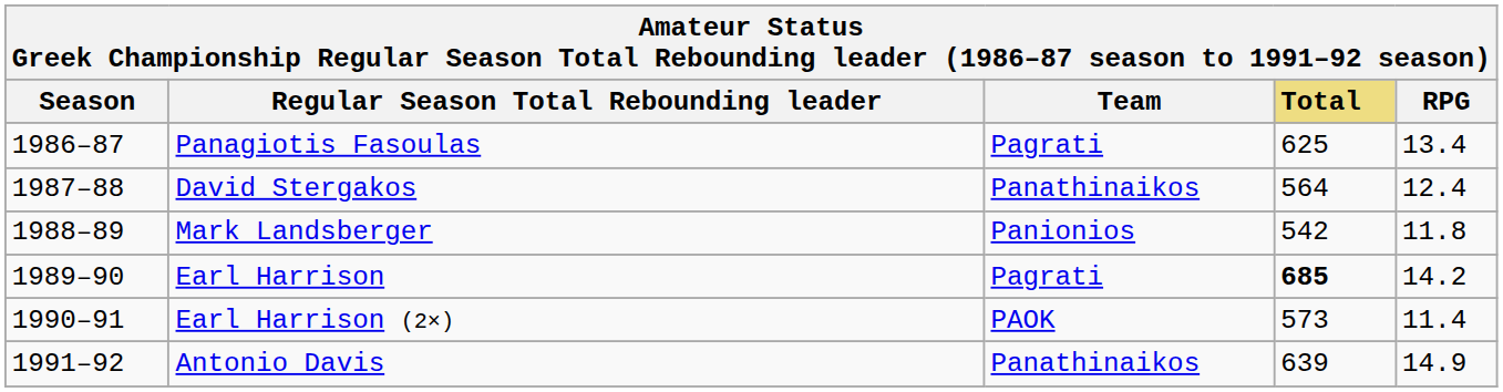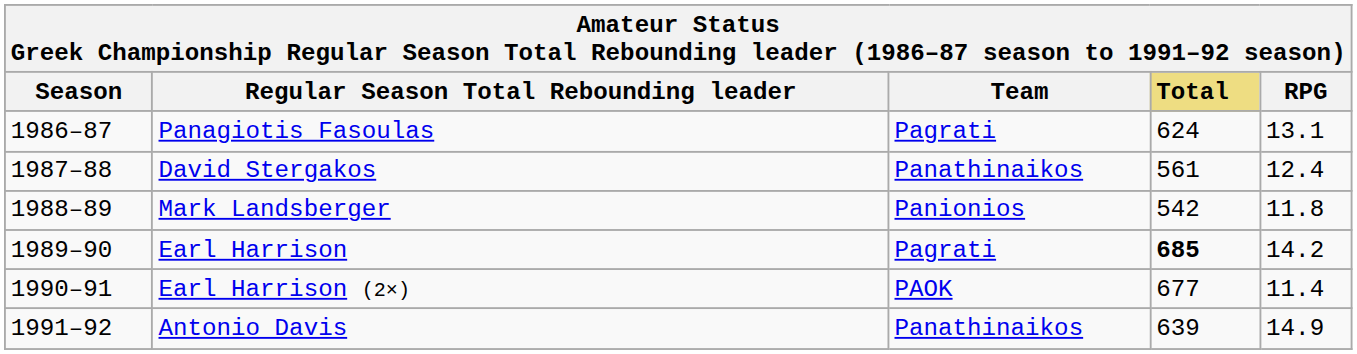 <table class="wikitable"  style="text-align:left;">
 <tr>
 <th colspan="5">Amateur Status<br>Greek Championship Regular Season Total Rebounding leader (1986–87 season to 1991–92 season)</th>
 </tr>
 <tr>
 <th>Season</th>
 <th>Regular Season Total Rebounding leader</th>
 <th>Team</th>
 <td style="background-color: #eedd82"><strong>Total</strong></td>
 <th>RPG</th>
 </tr>
 <tr>
 <td>1986–87</td>
 <td style="text-align:left"> <a href='#'>Panagiotis Fasoulas</a></td>
 <td><a href='#'>Pagrati</a></td>
-<td>625</td>
-<td>13.4</td>
+<td>624</td>
+<td>13.1</td>
 </tr>
 <tr>
 <td>1987–88</td>
 <td style="text-align:left"> <a href='#'>David Stergakos</a></td>
 <td><a href='#'>Panathinaikos</a></td>
-<td>564</td>
+<td>561</td>
 <td>12.4</td>
 </tr>
 <tr>
 <td>1988–89</td>
 <td style="text-align:left"> <a href='#'>Mark Landsberger</a></td>
 <td><a href='#'>Panionios</a></td>
 <td>542</td>
 <td>11.8</td>
 </tr>
 <tr>
 <td>1989–90</td>
 <td style="text-align:left"> <a href='#'>Earl Harrison</a></td>
 <td><a href='#'>Pagrati</a></td>
 <td><strong>685</strong></td>
 <td>14.2</td>
 </tr>
 <tr>
 <td>1990–91</td>
 <td style="text-align:left"> <a href='#'>Earl Harrison</a> <small>(2×)</small></td>
 <td><a href='#'>PAOK</a></td>
-<td>573</td>
+<td>677</td>
 <td>11.4</td>
 </tr>
 <tr>
 <td>1991–92</td>
 <td style="text-align:left"> <a href='#'>Antonio Davis</a></td>
 <td><a href='#'>Panathinaikos</a></td>
 <td>639</td>
 <td>14.9</td>
 </tr>
 </table>
